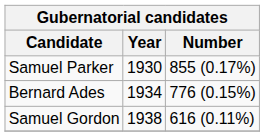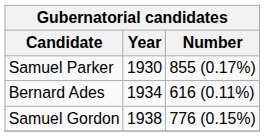 <table class="wikitable" style="float:right;">
 <tr>
 <th align="center" colspan="3">Gubernatorial candidates</th>
 </tr>
 <tr>
 <th>Candidate</th>
 <th>Year</th>
 <th>Number</th>
 </tr>
 <tr>
 <td>Samuel Parker</td>
 <td>1930</td>
 <td>855 (0.17%)</td>
 </tr>
 <tr>
 <td>Bernard Ades</td>
 <td>1934</td>
-<td>776 (0.15%)</td>
+<td>616 (0.11%)</td>
 </tr>
 <tr>
 <td>Samuel Gordon</td>
 <td>1938</td>
-<td>616 (0.11%)</td>
+<td>776 (0.15%)</td>
 </tr>
 <tr>
 </tr>
 </table>
